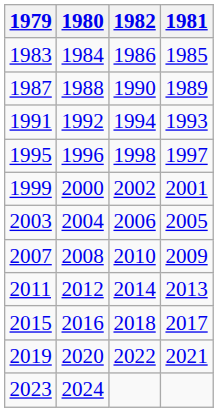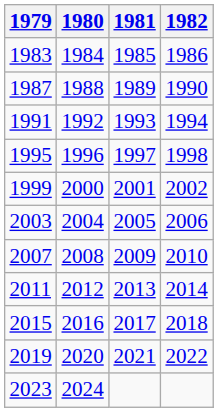 <table class="wikitable">
 <tr>
 <th><a href='#'>1979</a></th>
 <th><a href='#'>1980</a></th>
+<th><a href='#'>1981</a></th>
 <th><a href='#'>1982</a></th>
-<th><a href='#'>1981</a></th>
 </tr>
 <tr>
 <td><a href='#'>1983</a></td>
 <td><a href='#'>1984</a></td>
+<td><a href='#'>1985</a></td>
 <td><a href='#'>1986</a></td>
-<td><a href='#'>1985</a></td>
 </tr>
 <tr>
 <td><a href='#'>1987</a></td>
 <td><a href='#'>1988</a></td>
+<td><a href='#'>1989</a></td>
 <td><a href='#'>1990</a></td>
-<td><a href='#'>1989</a></td>
 </tr>
 <tr>
 <td><a href='#'>1991</a></td>
 <td><a href='#'>1992</a></td>
+<td><a href='#'>1993</a></td>
 <td><a href='#'>1994</a></td>
-<td><a href='#'>1993</a></td>
 </tr>
 <tr>
 <td><a href='#'>1995</a></td>
 <td><a href='#'>1996</a></td>
+<td><a href='#'>1997</a></td>
 <td><a href='#'>1998</a></td>
-<td><a href='#'>1997</a></td>
 </tr>
 <tr>
 <td><a href='#'>1999</a></td>
 <td><a href='#'>2000</a></td>
+<td><a href='#'>2001</a></td>
 <td><a href='#'>2002</a></td>
-<td><a href='#'>2001</a></td>
 </tr>
 <tr>
 <td><a href='#'>2003</a></td>
 <td><a href='#'>2004</a></td>
+<td><a href='#'>2005</a></td>
 <td><a href='#'>2006</a></td>
-<td><a href='#'>2005</a></td>
 </tr>
 <tr>
 <td><a href='#'>2007</a></td>
 <td><a href='#'>2008</a></td>
+<td><a href='#'>2009</a></td>
 <td><a href='#'>2010</a></td>
-<td><a href='#'>2009</a></td>
 </tr>
 <tr>
 <td><a href='#'>2011</a></td>
 <td><a href='#'>2012</a></td>
+<td><a href='#'>2013</a></td>
 <td><a href='#'>2014</a></td>
-<td><a href='#'>2013</a></td>
 </tr>
 <tr>
 <td><a href='#'>2015</a></td>
 <td><a href='#'>2016</a></td>
+<td><a href='#'>2017</a></td>
 <td><a href='#'>2018</a></td>
-<td><a href='#'>2017</a></td>
 </tr>
 <tr>
 <td><a href='#'>2019</a></td>
 <td><a href='#'>2020</a></td>
+<td><a href='#'>2021</a></td>
 <td><a href='#'>2022</a></td>
-<td><a href='#'>2021</a></td>
 </tr>
 <tr>
 <td><a href='#'>2023</a></td>
 <td><a href='#'>2024</a></td>
 <td></td>
 <td></td>
 </tr>
 </table>
